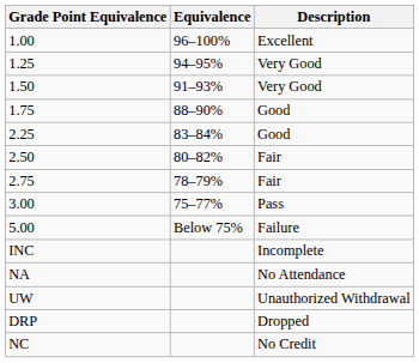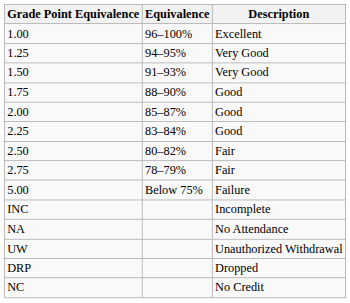 <table class="wikitable">
 <tr>
 <th>Grade Point Equivalence</th>
 <th>Equivalence</th>
 <th>Description</th>
 </tr>
 <tr>
 <td>1.00</td>
 <td>96–100%</td>
 <td>Excellent</td>
 </tr>
 <tr>
 <td>1.25</td>
 <td>94–95%</td>
 <td>Very Good</td>
 </tr>
 <tr>
 <td>1.50</td>
 <td>91–93%</td>
 <td>Very Good</td>
 </tr>
 <tr>
 <td>1.75</td>
 <td>88–90%</td>
 <td>Good</td>
 </tr>
 <tr>
+<td>2.00</td>
+<td>85–87%</td>
+<td>Good</td>
+</tr>
+<tr>
 <td>2.25</td>
 <td>83–84%</td>
 <td>Good</td>
 </tr>
 <tr>
 <td>2.50</td>
 <td>80–82%</td>
 <td>Fair</td>
 </tr>
 <tr>
 <td>2.75</td>
 <td>78–79%</td>
 <td>Fair</td>
-</tr>
-<tr>
-<td>3.00</td>
-<td>75–77%</td>
-<td>Pass</td>
 </tr>
 <tr>
 <td>5.00</td>
 <td>Below 75%</td>
 <td>Failure</td>
 </tr>
 <tr>
 <td>INC</td>
 <td></td>
 <td>Incomplete</td>
 </tr>
 <tr>
 <td>NA</td>
 <td></td>
 <td>No Attendance</td>
 </tr>
 <tr>
 <td>UW</td>
 <td></td>
 <td>Unauthorized Withdrawal</td>
 </tr>
 <tr>
 <td>DRP</td>
 <td></td>
 <td>Dropped</td>
 </tr>
 <tr>
 <td>NC</td>
 <td></td>
 <td>No Credit</td>
 </tr>
 </table>
